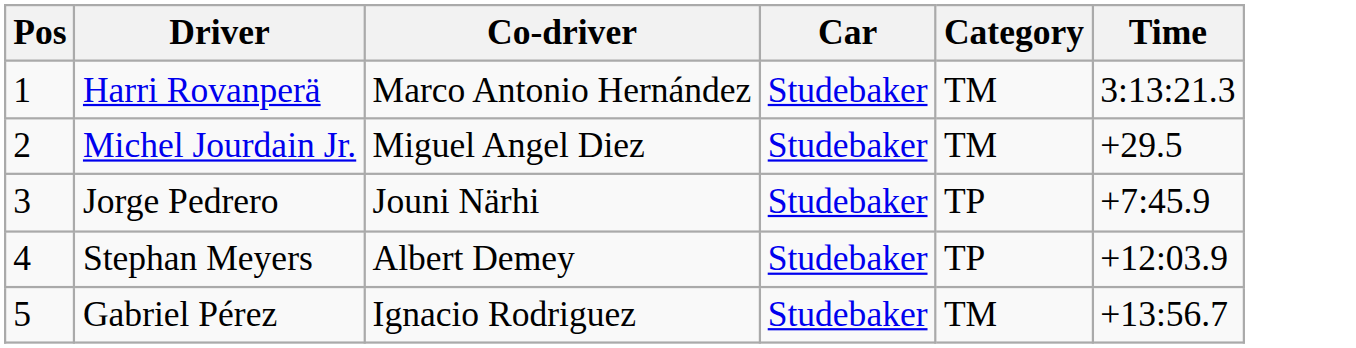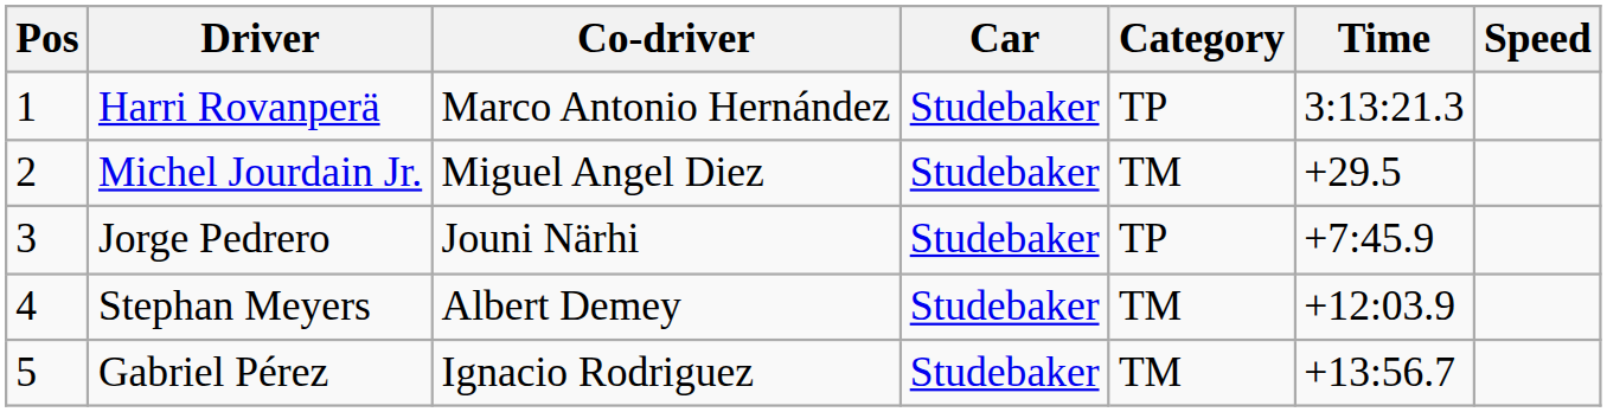 <table class="wikitable">
 <tr>
 <th>Pos</th>
 <th>Driver</th>
 <th>Co-driver</th>
 <th>Car</th>
 <th>Category</th>
 <th>Time</th>
+<th>Speed</th>
 </tr>
 <tr>
 <td>1</td>
 <td> <a href='#'>Harri Rovanperä</a></td>
 <td> Marco Antonio Hernández</td>
 <td><a href='#'>Studebaker</a></td>
-<td>TM</td>
+<td>TP</td>
 <td>3:13:21.3</td>
+<td></td>
 </tr>
 <tr>
 <td>2</td>
 <td> <a href='#'>Michel Jourdain Jr.</a></td>
 <td> Miguel Angel Diez</td>
 <td><a href='#'>Studebaker</a></td>
 <td>TM</td>
 <td>+29.5</td>
+<td></td>
 </tr>
 <tr>
 <td>3</td>
 <td> Jorge Pedrero</td>
 <td> Jouni Närhi</td>
 <td><a href='#'>Studebaker</a></td>
 <td>TP</td>
 <td>+7:45.9</td>
+<td></td>
 </tr>
 <tr>
 <td>4</td>
 <td> Stephan Meyers</td>
 <td> Albert Demey</td>
 <td><a href='#'>Studebaker</a></td>
-<td>TP</td>
+<td>TM</td>
 <td>+12:03.9</td>
+<td></td>
 </tr>
 <tr>
 <td>5</td>
 <td> Gabriel Pérez</td>
 <td> Ignacio Rodriguez</td>
 <td><a href='#'>Studebaker</a></td>
 <td>TM</td>
 <td>+13:56.7</td>
+<td></td>
 </tr>
 </table>
